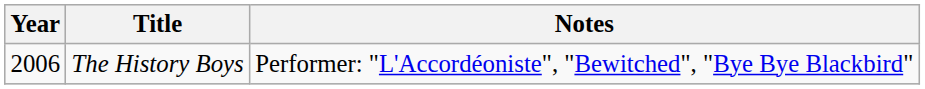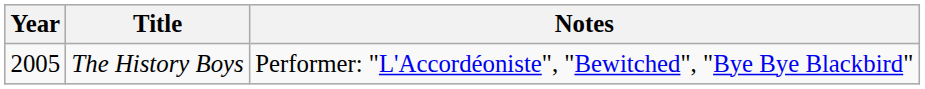 <table class="wikitable">
 <tr>
 <th>Year</th>
 <th>Title</th>
 <th>Notes</th>
 </tr>
 <tr>
-<td>2006</td>
+<td>2005</td>
 <td><em>The History Boys</em></td>
 <td>Performer: "<a href='#'>L'Accordéoniste</a>", "<a href='#'>Bewitched</a>", "<a href='#'>Bye Bye Blackbird</a>"</td>
 </tr>
 </table>
